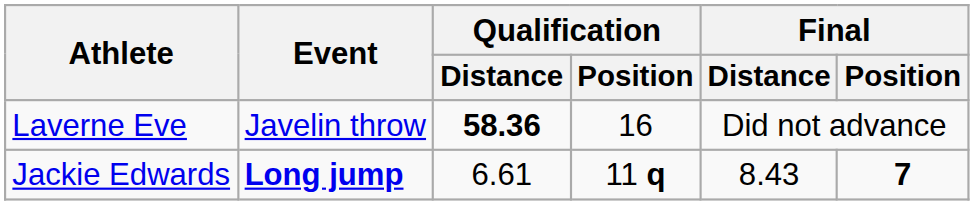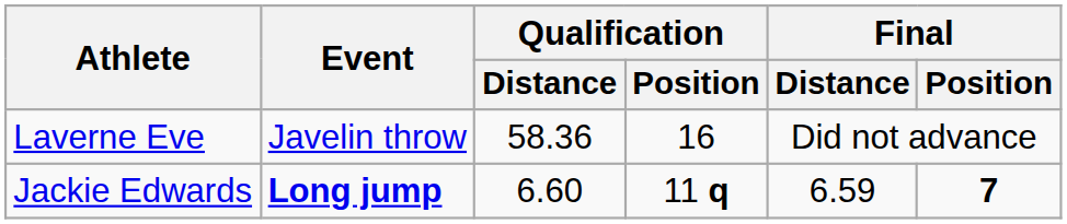 <table class=wikitable style="font-size:90%">
 <tr>
 <th rowspan="2">Athlete</th>
 <th rowspan="2">Event</th>
 <th colspan="2">Qualification</th>
 <th colspan="2">Final</th>
 </tr>
 <tr style="font-size:95%">
 <th>Distance</th>
 <th>Position</th>
 <th>Distance</th>
 <th>Position</th>
 </tr>
 <tr align=center>
 <td align=left><a href='#'>Laverne Eve</a></td>
 <td align=left><a href='#'>Javelin throw</a></td>
-<td><strong>58.36</strong></td>
+<td>58.36</td>
 <td>16</td>
 <td colspan=2>Did not advance</td>
 </tr>
 <tr align=center>
 <td align=left><a href='#'>Jackie Edwards</a></td>
 <td align=left><strong><a href='#'>Long jump</a></strong></td>
-<td>6.61</td>
+<td>6.60</td>
 <td>11 <strong>q</strong></td>
-<td>8.43</td>
+<td>6.59</td>
 <td><strong>7</strong></td>
 </tr>
 </table>
